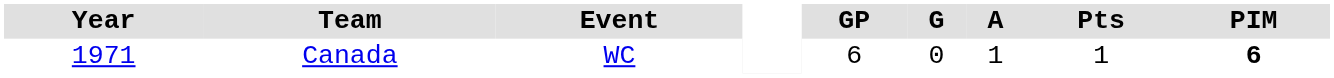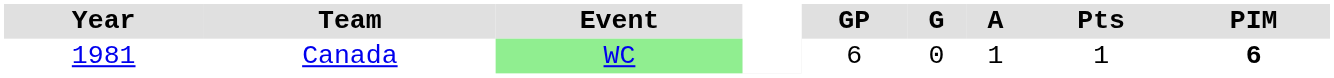 <table border="0" cellpadding="1" cellspacing="0" style="text-align:center; width:50em">
 <tr ALIGN="center" bgcolor="#e0e0e0">
 <th>Year</th>
 <th>Team</th>
 <th>Event</th>
 <th rowspan="99" bgcolor="#ffffff"> </th>
 <th>GP</th>
 <th>G</th>
 <th>A</th>
 <th>Pts</th>
 <th>PIM</th>
 </tr>
 <tr>
-<td><a href='#'>1971</a></td>
+<td><a href='#'>1981</a></td>
 <td><a href='#'>Canada</a></td>
-<td><a href='#'>WC</a></td>
+<td style="background: lightgreen;"><a href='#'>WC</a></td>
 <td>6</td>
 <td>0</td>
 <td>1</td>
 <td>1</td>
 <td><strong>6</strong></td>
 </tr>
 </table>
